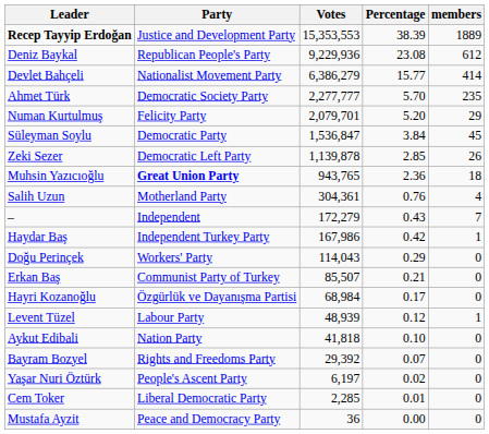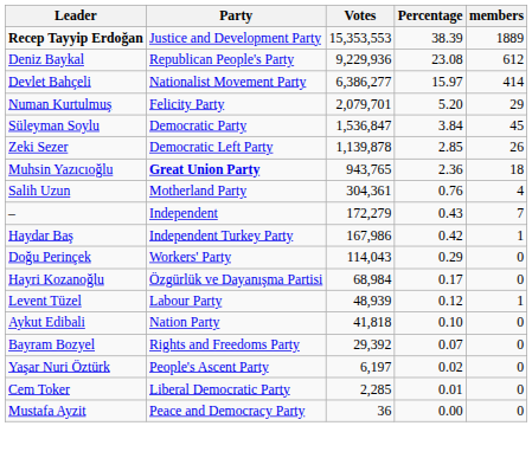 <table class="wikitable">
 <tr>
 <th>Leader</th>
 <th>Party</th>
 <th>Votes</th>
 <th>Percentage</th>
 <th> members</th>
 </tr>
 <tr>
 <td><strong>Recep Tayyip Erdoğan</strong></td>
 <td><a href='#'>Justice and Development Party</a></td>
 <td align=right>15,353,553</td>
 <td align=right>38.39</td>
 <td align=right>1889</td>
 </tr>
 <tr>
 <td><a href='#'>Deniz Baykal</a></td>
 <td><a href='#'>Republican People's Party</a></td>
 <td align=right>9,229,936</td>
 <td align=right>23.08</td>
 <td align=right>612</td>
 </tr>
 <tr>
 <td><a href='#'>Devlet Bahçeli</a></td>
 <td><a href='#'>Nationalist Movement Party</a></td>
-<td align=right>6,386,279</td>
-<td align=right>15.77</td>
+<td align=right>6,386,277</td>
+<td align=right>15.97</td>
 <td align=right>414</td>
-</tr>
-<tr>
-<td><a href='#'>Ahmet Türk</a></td>
-<td><a href='#'>Democratic Society Party</a></td>
-<td align=right>2,277,777</td>
-<td align=right>5.70</td>
-<td align=right>235</td>
 </tr>
 <tr>
 <td><a href='#'>Numan Kurtulmuş</a></td>
 <td><a href='#'>Felicity Party</a></td>
 <td align=right>2,079,701</td>
 <td align=right>5.20</td>
 <td align=right>29</td>
 </tr>
 <tr>
 <td><a href='#'>Süleyman Soylu</a></td>
 <td><a href='#'>Democratic Party</a></td>
 <td align=right>1,536,847</td>
 <td align=right>3.84</td>
 <td align=right>45</td>
 </tr>
 <tr>
 <td><a href='#'>Zeki Sezer</a></td>
 <td><a href='#'>Democratic Left Party</a></td>
 <td align=right>1,139,878</td>
 <td align=right>2.85</td>
 <td align=right>26</td>
 </tr>
 <tr>
 <td><a href='#'>Muhsin Yazıcıoğlu</a></td>
 <td><strong><a href='#'>Great Union Party</a></strong></td>
 <td align=right>943,765</td>
 <td align=right>2.36</td>
 <td align=right>18</td>
 </tr>
 <tr>
 <td><a href='#'>Salih Uzun</a></td>
 <td><a href='#'>Motherland Party</a></td>
 <td align=right>304,361</td>
 <td align=right>0.76</td>
 <td align=right>4</td>
 </tr>
 <tr>
 <td>–</td>
 <td><a href='#'>Independent</a></td>
 <td align=right>172,279</td>
 <td align=right>0.43</td>
 <td align=right>7</td>
 </tr>
 <tr>
 <td><a href='#'>Haydar Baş</a></td>
 <td><a href='#'>Independent Turkey Party</a></td>
 <td align=right>167,986</td>
 <td align=right>0.42</td>
 <td align=right>1</td>
 </tr>
 <tr>
 <td><a href='#'>Doğu Perinçek</a></td>
 <td><a href='#'>Workers' Party</a></td>
 <td align=right>114,043</td>
 <td align=right>0.29</td>
 <td align=right>0</td>
 </tr>
 <tr>
-<td><a href='#'>Erkan Baş</a></td>
-<td><a href='#'>Communist Party of Turkey</a></td>
-<td align=right>85,507</td>
-<td align=right>0.21</td>
-<td align=right>0</td>
-</tr>
-<tr>
 <td><a href='#'>Hayri Kozanoğlu</a></td>
 <td><a href='#'>Özgürlük ve Dayanışma Partisi</a></td>
 <td align=right>68,984</td>
 <td align=right>0.17</td>
 <td align=right>0</td>
 </tr>
 <tr>
 <td><a href='#'>Levent Tüzel</a></td>
 <td><a href='#'>Labour Party</a></td>
 <td align=right>48,939</td>
 <td align=right>0.12</td>
 <td align=right>1</td>
 </tr>
 <tr>
 <td><a href='#'>Aykut Edibali</a></td>
 <td><a href='#'>Nation Party</a></td>
 <td align=right>41,818</td>
 <td align=right>0.10</td>
 <td align=right>0</td>
 </tr>
 <tr>
 <td><a href='#'>Bayram Bozyel</a></td>
 <td><a href='#'>Rights and Freedoms Party</a></td>
 <td align=right>29,392</td>
 <td align=right>0.07</td>
 <td align=right>0</td>
 </tr>
 <tr>
 <td><a href='#'>Yaşar Nuri Öztürk</a></td>
 <td><a href='#'>People's Ascent Party</a></td>
 <td align=right>6,197</td>
 <td align=right>0.02</td>
 <td align=right>0</td>
 </tr>
 <tr>
 <td><a href='#'>Cem Toker</a></td>
 <td><a href='#'>Liberal Democratic Party</a></td>
 <td align=right>2,285</td>
 <td align=right>0.01</td>
 <td align=right>0</td>
 </tr>
 <tr>
 <td><a href='#'>Mustafa Ayzit</a></td>
 <td><a href='#'>Peace and Democracy Party</a></td>
 <td align=right>36</td>
 <td align=right>0.00</td>
 <td align=right>0</td>
 </tr>
 </table>
